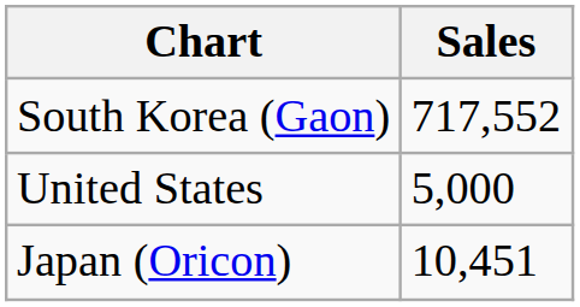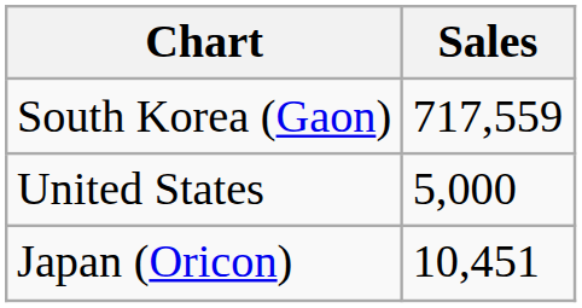 <table class="wikitable">
 <tr>
 <th>Chart</th>
 <th>Sales</th>
 </tr>
 <tr>
 <td>South Korea (<a href='#'>Gaon</a>)</td>
-<td>717,552</td>
+<td>717,559</td>
 </tr>
 <tr>
 <td>United States</td>
 <td>5,000</td>
 </tr>
 <tr>
 <td>Japan (<a href='#'>Oricon</a>)</td>
 <td>10,451</td>
 </tr>
 </table>
